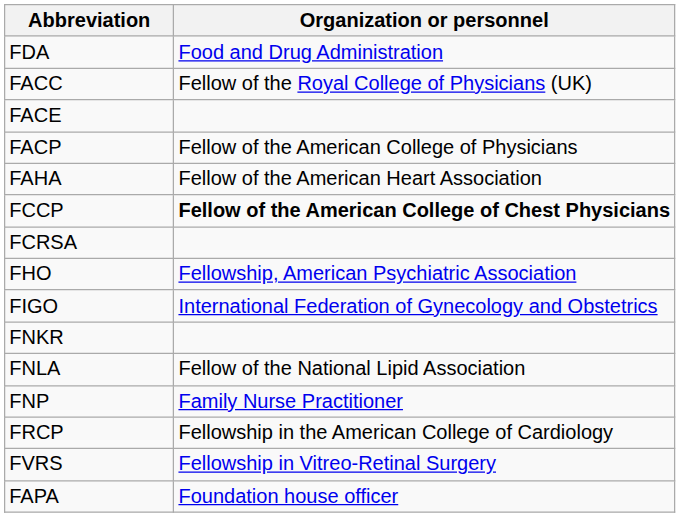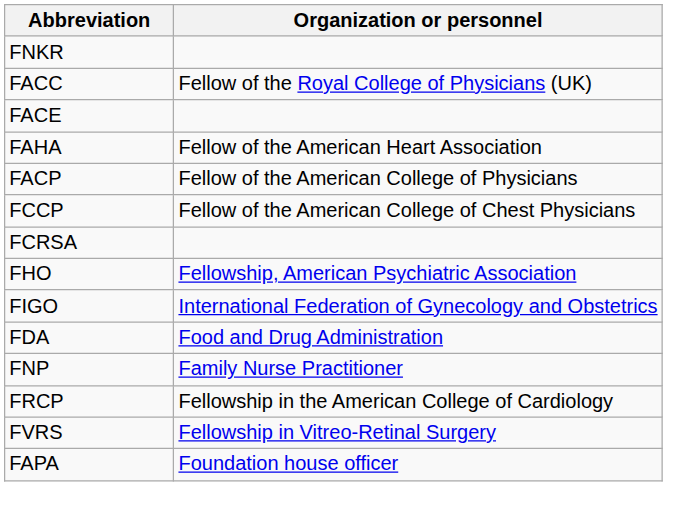 <table class="wikitable sortable">
 <tr>
 <th style="width:8em;">Abbreviation</th>
 <th>Organization or personnel</th>
 </tr>
 <tr>
-<td>FDA</td>
-<td><a href='#'>Food and Drug Administration</a></td>
+<td>FNKR</td>
+<td></td>
 </tr>
 <tr>
 <td>FACC</td>
 <td>Fellow of the <a href='#'>Royal College of Physicians</a> (UK)</td>
 </tr>
 <tr>
 <td>FACE</td>
 <td></td>
 </tr>
 <tr>
+<td>FAHA</td>
+<td>Fellow of the American Heart Association</td>
+</tr>
+<tr>
 <td>FACP</td>
 <td>Fellow of the American College of Physicians</td>
 </tr>
 <tr>
-<td>FAHA</td>
-<td>Fellow of the American Heart Association</td>
-</tr>
-<tr>
 <td>FCCP</td>
-<td><strong>Fellow of the American College of Chest Physicians</strong></td>
+<td>Fellow of the American College of Chest Physicians</td>
 </tr>
 <tr>
 <td>FCRSA</td>
 <td></td>
 </tr>
 <tr>
 <td>FHO</td>
 <td><a href='#'>Fellowship, American Psychiatric Association</a></td>
 </tr>
 <tr>
 <td>FIGO</td>
 <td><a href='#'>International Federation of Gynecology and Obstetrics</a></td>
 </tr>
 <tr>
-<td>FNKR</td>
-<td></td>
-</tr>
-<tr>
-<td>FNLA</td>
-<td>Fellow of the National Lipid Association</td>
+<td>FDA</td>
+<td><a href='#'>Food and Drug Administration</a></td>
 </tr>
 <tr>
 <td>FNP</td>
 <td><a href='#'>Family Nurse Practitioner</a></td>
 </tr>
 <tr>
 <td>FRCP</td>
 <td>Fellowship in the American College of Cardiology</td>
 </tr>
 <tr>
 <td>FVRS</td>
 <td><a href='#'>Fellowship in Vitreo-Retinal Surgery</a></td>
 </tr>
 <tr>
 <td>FAPA</td>
 <td><a href='#'>Foundation house officer</a></td>
 </tr>
 </table>
